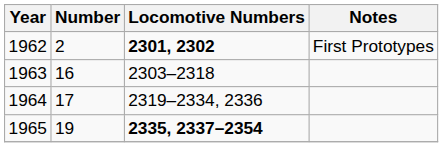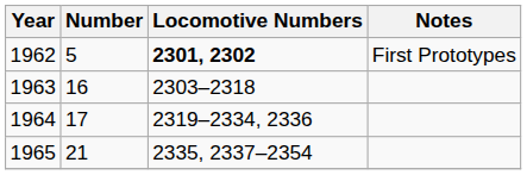 <table class="wikitable">
 <tr>
 <th>Year</th>
 <th>Number</th>
 <th>Locomotive Numbers</th>
 <th>Notes</th>
 </tr>
 <tr>
 <td>1962</td>
-<td>2</td>
+<td>5</td>
 <td><strong>2301, 2302</strong></td>
 <td>First Prototypes</td>
 </tr>
 <tr>
 <td>1963</td>
 <td>16</td>
 <td>2303–2318</td>
 <td></td>
 </tr>
 <tr>
 <td>1964</td>
 <td>17</td>
 <td>2319–2334, 2336</td>
 <td></td>
 </tr>
 <tr>
 <td>1965</td>
-<td>19</td>
-<td><strong>2335, 2337–2354</strong></td>
+<td>21</td>
+<td>2335, 2337–2354</td>
 <td></td>
 </tr>
 <tr>
 </tr>
 </table>
